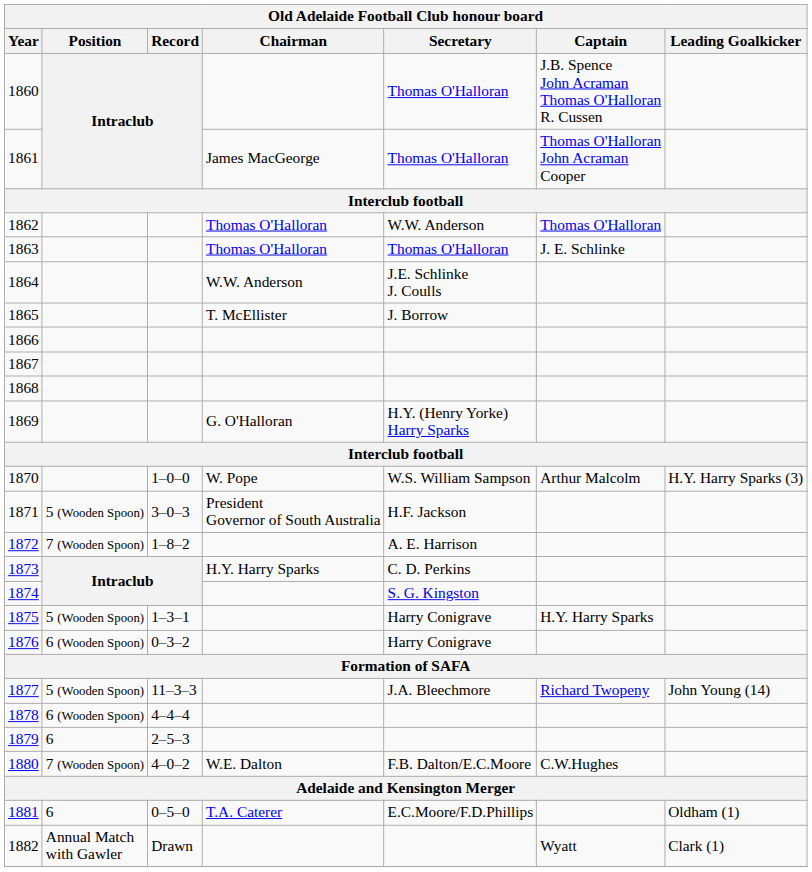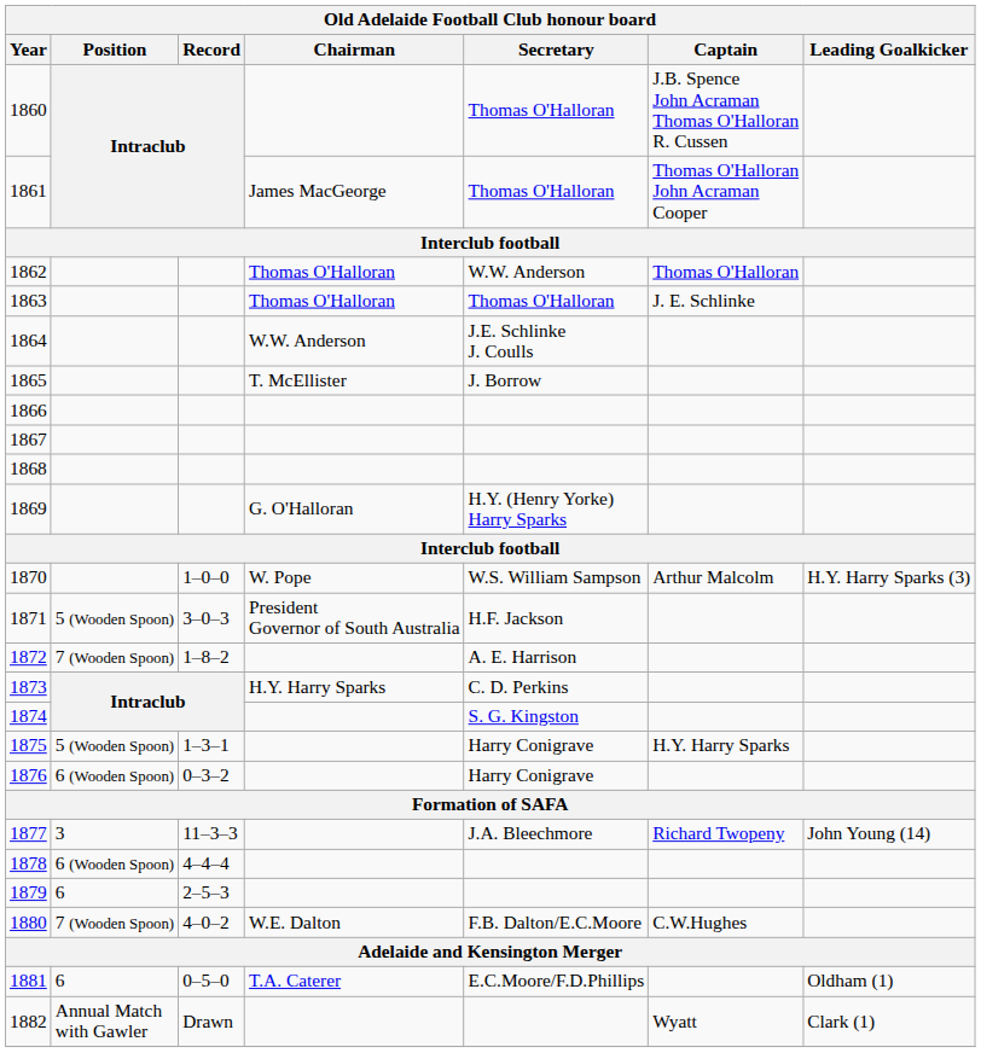 <table class="wikitable">
 <tr>
 <th colspan="7"><strong>Old Adelaide Football Club honour board</strong></th>
 </tr>
 <tr>
 <th>Year</th>
 <th>Position</th>
 <th>Record</th>
 <th>Chairman</th>
 <th>Secretary</th>
 <th>Captain</th>
 <th>Leading Goalkicker</th>
 </tr>
 <tr>
 <td>1860</td>
 <th colspan="2" rowspan="2">Intraclub</th>
 <td></td>
 <td><a href='#'>Thomas O'Halloran</a></td>
 <td>J.B. Spence<br><a href='#'>John Acraman</a><br><a href='#'>Thomas O'Halloran</a><br>R. Cussen</td>
 <td></td>
 </tr>
 <tr>
 <td>1861</td>
 <td>James MacGeorge</td>
 <td><a href='#'>Thomas O'Halloran</a></td>
 <td><a href='#'>Thomas O'Halloran</a><br><a href='#'>John Acraman</a><br>Cooper</td>
 <td></td>
 </tr>
 <tr>
 <th colspan="7">Interclub football</th>
 </tr>
 <tr>
 <td>1862</td>
 <td></td>
 <td></td>
 <td><a href='#'>Thomas O'Halloran</a></td>
 <td>W.W. Anderson</td>
 <td><a href='#'>Thomas O'Halloran</a></td>
 <td></td>
 </tr>
 <tr>
 <td>1863</td>
 <td></td>
 <td></td>
 <td><a href='#'>Thomas O'Halloran</a></td>
 <td><a href='#'>Thomas O'Halloran</a></td>
 <td>J. E. Schlinke</td>
 <td></td>
 </tr>
 <tr>
 <td>1864</td>
 <td></td>
 <td></td>
 <td>W.W. Anderson</td>
 <td>J.E. Schlinke<br>J. Coulls</td>
 <td></td>
 <td></td>
 </tr>
 <tr>
 <td>1865</td>
 <td></td>
 <td></td>
 <td>T. McEllister</td>
 <td>J. Borrow</td>
 <td></td>
 <td></td>
 </tr>
 <tr>
 <td>1866</td>
 <td></td>
 <td></td>
 <td></td>
 <td></td>
 <td></td>
 <td></td>
 </tr>
 <tr>
 <td>1867</td>
 <td></td>
 <td></td>
 <td></td>
 <td></td>
 <td></td>
 <td></td>
 </tr>
 <tr>
 <td>1868</td>
 <td></td>
 <td></td>
 <td></td>
 <td></td>
 <td></td>
 <td></td>
 </tr>
 <tr>
 <td>1869</td>
 <td></td>
 <td></td>
 <td>G. O'Halloran</td>
 <td>H.Y. (Henry Yorke)<br> <a href='#'>Harry Sparks</a></td>
 <td></td>
 <td></td>
 </tr>
 <tr>
 <th colspan="7">Interclub football</th>
 </tr>
 <tr>
 <td>1870</td>
 <td></td>
 <td>1–0–0</td>
 <td>W. Pope</td>
 <td>W.S. William Sampson</td>
 <td>Arthur Malcolm</td>
 <td>H.Y. Harry Sparks (3)</td>
 </tr>
 <tr>
 <td>1871</td>
 <td>5 <small>(Wooden Spoon)</small></td>
 <td>3–0–3</td>
 <td>President <br> Governor of South Australia </td>
 <td>H.F. Jackson</td>
 <td></td>
 <td></td>
 </tr>
 <tr>
 <td><a href='#'>1872</a></td>
 <td>7 <small>(Wooden Spoon)</small></td>
 <td>1–8–2</td>
 <td></td>
 <td>A. E. Harrison</td>
 <td></td>
 <td></td>
 </tr>
 <tr>
 <td><a href='#'>1873</a></td>
 <th colspan="2" rowspan="2">Intraclub</th>
 <td>H.Y. Harry Sparks</td>
 <td>C. D. Perkins</td>
 <td></td>
 <td></td>
 </tr>
 <tr>
 <td><a href='#'>1874</a></td>
 <td></td>
 <td><a href='#'>S. G. Kingston</a></td>
 <td></td>
 <td></td>
 </tr>
 <tr>
 <td><a href='#'>1875</a></td>
 <td>5 <small>(Wooden Spoon)</small></td>
 <td>1–3–1</td>
 <td></td>
 <td>Harry Conigrave</td>
 <td>H.Y. Harry Sparks</td>
 <td></td>
 </tr>
 <tr>
 <td><a href='#'>1876</a></td>
 <td>6 <small>(Wooden Spoon)</small></td>
 <td>0–3–2</td>
 <td></td>
 <td>Harry Conigrave</td>
 <td></td>
 <td></td>
 </tr>
 <tr>
 <th colspan="7">Formation of SAFA</th>
 </tr>
 <tr>
 <td><a href='#'>1877</a></td>
-<td>5 <small>(Wooden Spoon)</small></td>
+<td>3</td>
 <td>11–3–3</td>
 <td></td>
 <td>J.A. Bleechmore</td>
 <td><a href='#'>Richard Twopeny</a></td>
 <td>John Young (14)</td>
 </tr>
 <tr>
 <td><a href='#'>1878</a></td>
 <td>6 <small>(Wooden Spoon)</small></td>
 <td>4–4–4</td>
 <td></td>
 <td></td>
 <td></td>
 <td></td>
 </tr>
 <tr>
 <td><a href='#'>1879</a></td>
 <td>6</td>
 <td>2–5–3</td>
 <td></td>
 <td></td>
 <td></td>
 <td></td>
 </tr>
 <tr>
 <td><a href='#'>1880</a></td>
 <td>7 <small>(Wooden Spoon)</small></td>
 <td>4–0–2</td>
 <td>W.E. Dalton</td>
 <td>F.B. Dalton/E.C.Moore</td>
 <td>C.W.Hughes</td>
 <td></td>
 </tr>
 <tr>
 <th colspan="7">Adelaide and Kensington Merger</th>
 </tr>
 <tr>
 <td><a href='#'>1881</a></td>
 <td>6</td>
 <td>0–5–0</td>
 <td><a href='#'>T.A. Caterer</a></td>
 <td>E.C.Moore/F.D.Phillips</td>
 <td></td>
 <td>Oldham (1)</td>
 </tr>
 <tr>
 <td>1882</td>
 <td>Annual Match<br> with Gawler</td>
 <td>Drawn</td>
 <td></td>
 <td></td>
 <td>Wyatt</td>
 <td>Clark (1)</td>
 </tr>
 <tr>
 </tr>
 </table>
